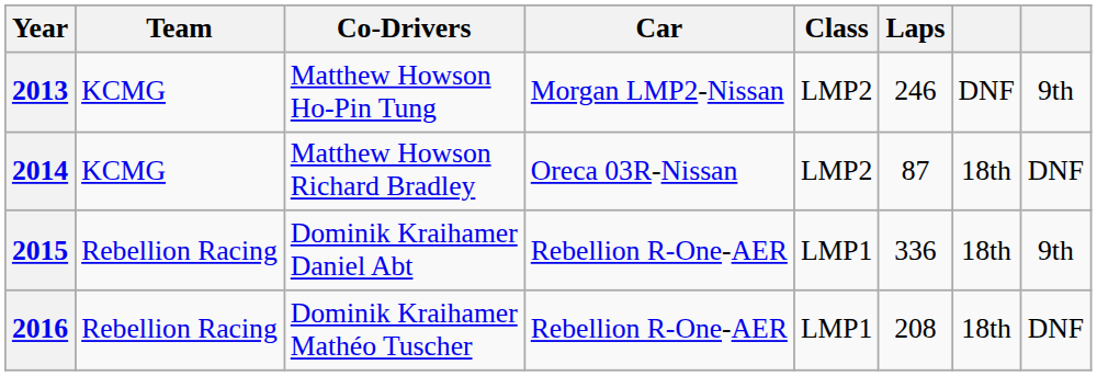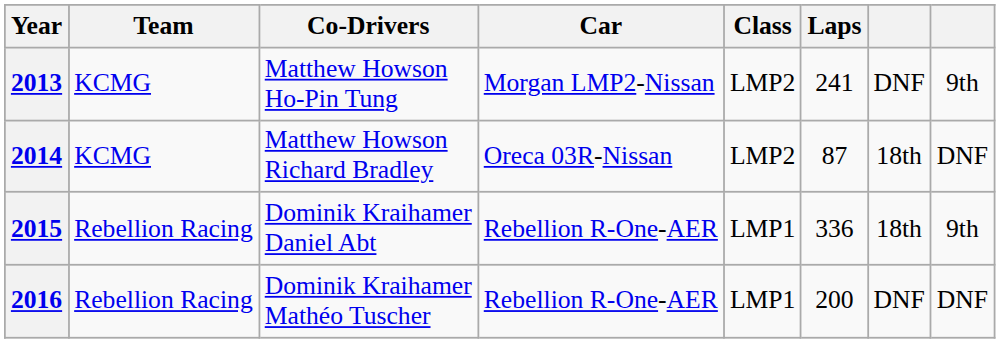 <table class="wikitable" style="text-align:center; font-size:90%">
 <tr>
 <th>Year</th>
 <th>Team</th>
 <th>Co-Drivers</th>
 <th>Car</th>
 <th>Class</th>
 <th>Laps</th>
 <th></th>
 <th></th>
 </tr>
 <tr>
 <th><a href='#'>2013</a></th>
 <td align="left" nowrap> <a href='#'>KCMG</a></td>
 <td align="left" nowrap> <a href='#'>Matthew Howson</a><br> <a href='#'>Ho-Pin Tung</a></td>
 <td align="left" nowrap><a href='#'>Morgan LMP2</a>-<a href='#'>Nissan</a></td>
 <td>LMP2</td>
-<td>246</td>
+<td>241</td>
 <td>DNF</td>
 <td>9th</td>
 </tr>
 <tr>
 <th><a href='#'>2014</a></th>
 <td align="left" nowrap> <a href='#'>KCMG</a></td>
 <td align="left" nowrap> <a href='#'>Matthew Howson</a><br> <a href='#'>Richard Bradley</a></td>
 <td align="left" nowrap><a href='#'>Oreca 03R</a>-<a href='#'>Nissan</a></td>
 <td>LMP2</td>
 <td>87</td>
 <td>18th</td>
 <td>DNF</td>
 </tr>
 <tr>
 <th><a href='#'>2015</a></th>
 <td align="left" nowrap> <a href='#'>Rebellion Racing</a></td>
 <td align="left" nowrap> <a href='#'>Dominik Kraihamer</a><br> <a href='#'>Daniel Abt</a></td>
 <td align="left" nowrap><a href='#'>Rebellion R-One</a>-<a href='#'>AER</a></td>
 <td>LMP1</td>
 <td>336</td>
 <td>18th</td>
 <td>9th</td>
 </tr>
 <tr>
 <th><a href='#'>2016</a></th>
 <td align="left" nowrap> <a href='#'>Rebellion Racing</a></td>
 <td align="left" nowrap> <a href='#'>Dominik Kraihamer</a><br> <a href='#'>Mathéo Tuscher</a></td>
 <td align="left" nowrap><a href='#'>Rebellion R-One</a>-<a href='#'>AER</a></td>
 <td>LMP1</td>
-<td>208</td>
-<td>18th</td>
+<td>200</td>
+<td>DNF</td>
 <td>DNF</td>
 </tr>
 </table>
